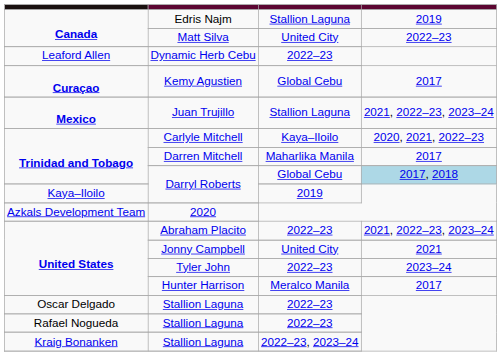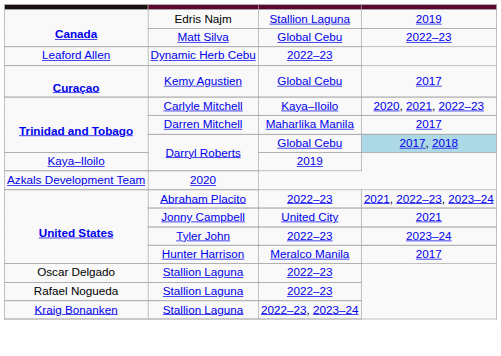 <table class="wikitable sortable">
 <tr align=center bgcolor=#DDDDDD style="color:black;">
 </tr>
 <tr>
 <th style="background:#1A1110"></th>
 <th style="background:#5C0632"></th>
 <th style="background:#5C0632"></th>
 <th style="background:#5C0632"></th>
 </tr>
 <tr>
 </tr>
 <tr align=center>
 <td rowspan="3"><br><strong><a href='#'>Canada</a></strong></td>
 <td>Edris Najm</td>
 <td><a href='#'>Stallion Laguna</a></td>
 <td><a href='#'>2019</a></td>
 </tr>
 <tr>
 </tr>
 <tr align=center>
 <td><a href='#'>Matt Silva</a></td>
-<td><a href='#'>United City</a></td>
+<td><a href='#'>Global Cebu</a></td>
 <td><a href='#'>2022–23</a></td>
 </tr>
 <tr>
 </tr>
 <tr align=center>
 <td><a href='#'>Leaford Allen</a></td>
 <td><a href='#'>Dynamic Herb Cebu</a></td>
 <td><a href='#'>2022–23</a></td>
 </tr>
 <tr>
 </tr>
 <tr align=center>
 <td><br><strong><a href='#'>Curaçao</a></strong></td>
 <td><a href='#'>Kemy Agustien</a></td>
 <td><a href='#'>Global Cebu</a></td>
 <td><a href='#'>2017</a></td>
 </tr>
 <tr>
-</tr>
-<tr align=center>
-<td><br><strong><a href='#'>Mexico</a></strong></td>
-<td><a href='#'>Juan Trujillo</a></td>
-<td><a href='#'>Stallion Laguna</a></td>
-<td><a href='#'>2021</a>, <a href='#'>2022–23</a>, <a href='#'>2023–24</a></td>
 </tr>
 <tr>
 </tr>
 <tr align=center>
 <td rowspan="5"><br><strong><a href='#'>Trinidad and Tobago</a></strong></td>
 <td><a href='#'>Carlyle Mitchell</a></td>
 <td><a href='#'>Kaya–Iloilo</a></td>
 <td><a href='#'>2020</a>, <a href='#'>2021</a>, <a href='#'>2022–23</a></td>
 </tr>
 <tr>
 </tr>
 <tr align=center>
 <td><a href='#'>Darren Mitchell</a></td>
 <td><a href='#'>Maharlika Manila</a></td>
 <td><a href='#'>2017</a></td>
 </tr>
 <tr>
 </tr>
 <tr align=center>
 <td rowspan="3"><a href='#'>Darryl Roberts</a></td>
 <td><a href='#'>Global Cebu</a></td>
 <td style="background: lightblue;"><a href='#'>2017</a>, <a href='#'>2018</a></td>
 </tr>
 <tr>
 </tr>
 <tr align=center>
 <td><a href='#'>Kaya–Iloilo</a></td>
 <td><a href='#'>2019</a></td>
 </tr>
 <tr>
 </tr>
 <tr align=center>
 <td><a href='#'>Azkals Development Team</a></td>
 <td><a href='#'>2020</a></td>
 </tr>
 <tr>
 </tr>
 <tr align=center>
 <td rowspan="7"><br><strong><a href='#'>United States</a></strong></td>
 <td><a href='#'>Abraham Placito</a></td>
 <td><a href='#'>2022–23</a></td>
 <td><a href='#'>2021</a>, <a href='#'>2022–23</a>, <a href='#'>2023–24</a></td>
 </tr>
 <tr>
 </tr>
 <tr align=center>
 <td><a href='#'>Jonny Campbell</a></td>
 <td><a href='#'>United City</a></td>
 <td><a href='#'>2021</a></td>
 </tr>
 <tr>
 </tr>
 <tr align=center>
 <td><a href='#'>Tyler John</a></td>
 <td><a href='#'>2022–23</a></td>
 <td><a href='#'>2023–24</a></td>
 </tr>
 <tr>
 </tr>
 <tr align=center>
 <td><a href='#'>Hunter Harrison</a></td>
 <td><a href='#'>Meralco Manila</a></td>
 <td><a href='#'>2017</a></td>
 </tr>
 <tr>
 </tr>
 <tr align=center>
 <td>Oscar Delgado</td>
 <td><a href='#'>Stallion Laguna</a></td>
 <td><a href='#'>2022–23</a></td>
 </tr>
 <tr>
 </tr>
 <tr align=center>
 <td>Rafael Nogueda</td>
 <td><a href='#'>Stallion Laguna</a></td>
 <td><a href='#'>2022–23</a></td>
 </tr>
 <tr>
 </tr>
 <tr align=center>
 <td><a href='#'>Kraig Bonanken</a></td>
 <td><a href='#'>Stallion Laguna</a></td>
 <td><a href='#'>2022–23</a>, <a href='#'>2023–24</a></td>
 </tr>
 <tr>
 </tr>
 </table>
